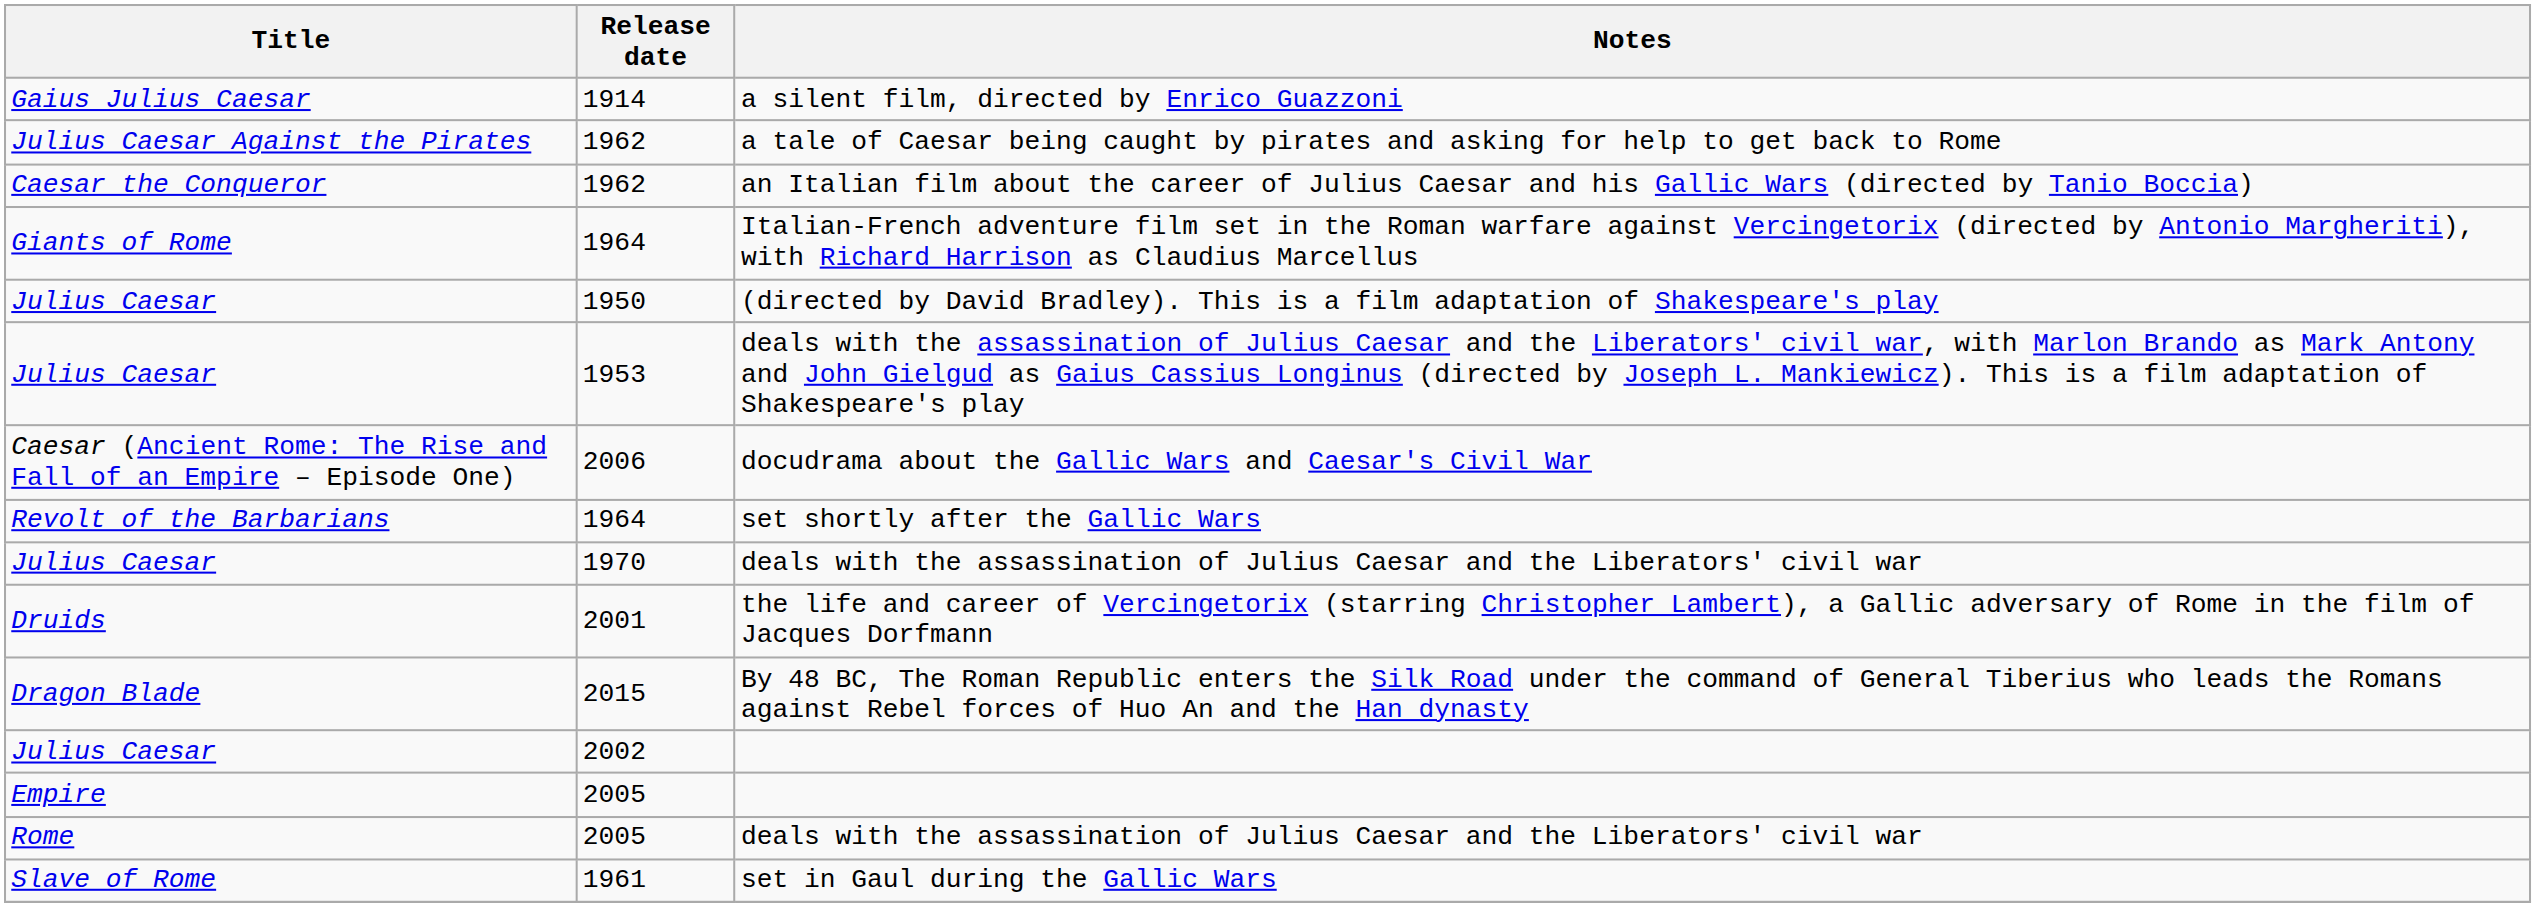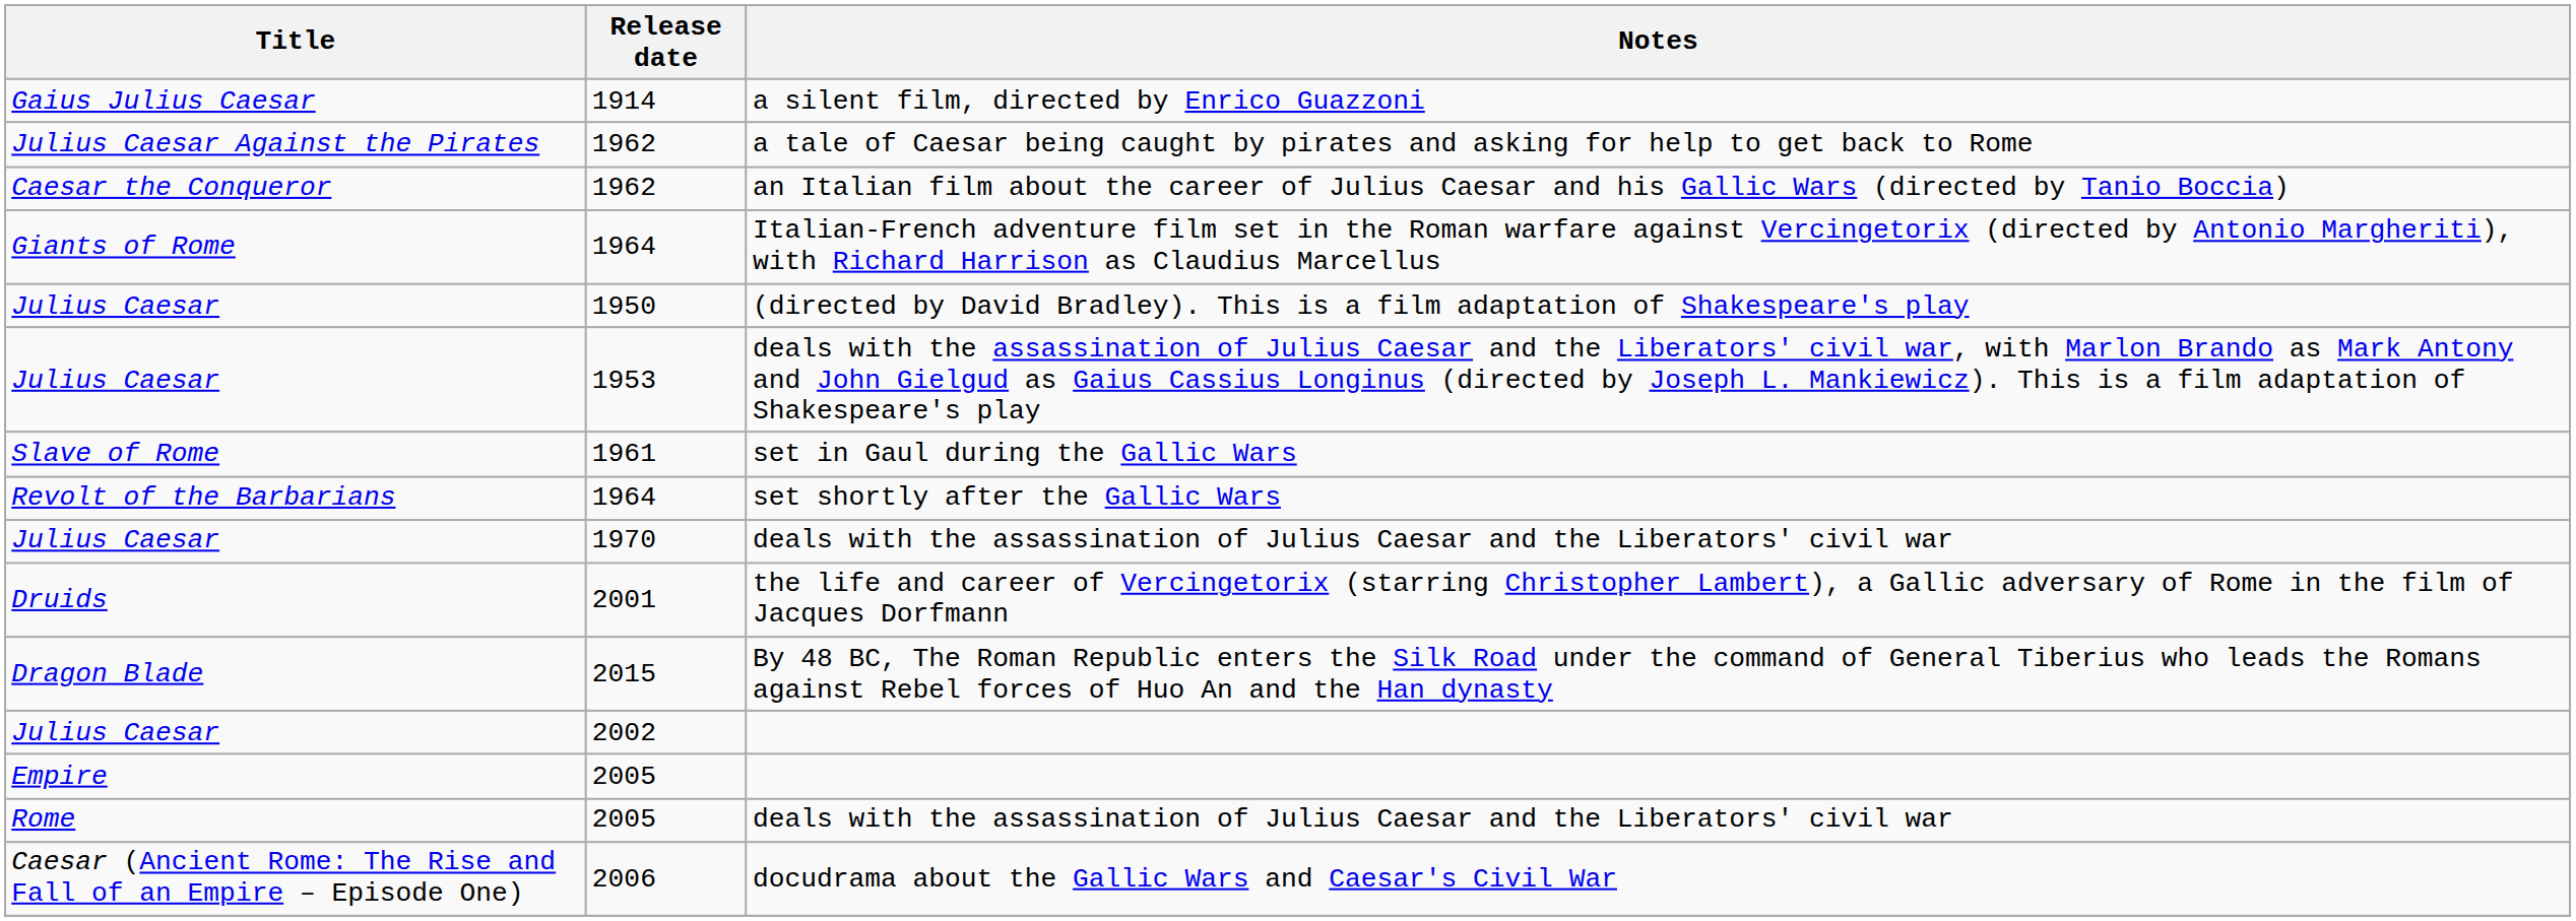 <table class="wikitable sortable">
 <tr>
 <th scope="col">Title</th>
 <th scope="col">Release date</th>
 <th scope="col" class="unsortable">Notes</th>
 </tr>
 <tr>
 <td><em><a href='#'>Gaius Julius Caesar</a></em></td>
 <td>1914</td>
 <td>a silent film, directed by <a href='#'>Enrico Guazzoni</a></td>
 </tr>
 <tr>
 <td><em><a href='#'>Julius Caesar Against the Pirates</a></em></td>
 <td>1962</td>
 <td>a tale of Caesar being caught by pirates and asking for help to get back to Rome</td>
 </tr>
 <tr>
 <td><em><a href='#'>Caesar the Conqueror</a></em></td>
 <td>1962</td>
 <td>an Italian film about the career of Julius Caesar and his <a href='#'>Gallic Wars</a> (directed by <a href='#'>Tanio Boccia</a>)</td>
 </tr>
 <tr>
 <td><em><a href='#'>Giants of Rome</a></em></td>
 <td>1964</td>
 <td>Italian-French adventure film set in the Roman warfare against <a href='#'>Vercingetorix</a> (directed by <a href='#'>Antonio Margheriti</a>), with <a href='#'>Richard Harrison</a> as Claudius Marcellus</td>
 </tr>
 <tr>
 <td><em><a href='#'>Julius Caesar</a></em></td>
 <td>1950</td>
 <td>(directed by David Bradley). This is a film adaptation of <a href='#'>Shakespeare's play</a></td>
 </tr>
 <tr>
 <td><em><a href='#'>Julius Caesar</a></em></td>
 <td>1953</td>
 <td>deals with the <a href='#'>assassination of Julius Caesar</a> and the <a href='#'>Liberators' civil war</a>, with <a href='#'>Marlon Brando</a> as <a href='#'>Mark Antony</a> and <a href='#'>John Gielgud</a> as <a href='#'>Gaius Cassius Longinus</a> (directed by <a href='#'>Joseph L. Mankiewicz</a>). This is a film adaptation of Shakespeare's play</td>
 </tr>
 <tr>
-<td><em>Caesar</em> (<a href='#'>Ancient Rome: The Rise and Fall of an Empire</a> – Episode One)</td>
-<td>2006</td>
-<td>docudrama about the <a href='#'>Gallic Wars</a> and <a href='#'>Caesar's Civil War</a></td>
+<td><em><a href='#'>Slave of Rome</a></em></td>
+<td>1961</td>
+<td>set in Gaul during the <a href='#'>Gallic Wars</a></td>
 </tr>
 <tr>
 <td><em><a href='#'>Revolt of the Barbarians</a></em></td>
 <td>1964</td>
 <td>set shortly after the <a href='#'>Gallic Wars</a></td>
 </tr>
 <tr>
 <td><em><a href='#'>Julius Caesar</a></em></td>
 <td>1970</td>
 <td>deals with the assassination of Julius Caesar and the Liberators' civil war</td>
 </tr>
 <tr>
 <td><em><a href='#'>Druids</a></em></td>
 <td>2001</td>
 <td>the life and career of <a href='#'>Vercingetorix</a> (starring <a href='#'>Christopher Lambert</a>), a Gallic adversary of Rome in the film of Jacques Dorfmann</td>
 </tr>
 <tr>
 <td><em><a href='#'>Dragon Blade</a></em></td>
 <td>2015</td>
 <td>By 48 BC, The Roman Republic enters the <a href='#'>Silk Road</a> under the command of General Tiberius who leads the Romans against Rebel forces of Huo An and the <a href='#'>Han dynasty</a></td>
 </tr>
 <tr>
 <td><em><a href='#'>Julius Caesar</a></em></td>
 <td>2002</td>
 <td></td>
 </tr>
 <tr>
 <td><em><a href='#'>Empire</a></em></td>
 <td>2005</td>
 <td></td>
 </tr>
 <tr>
 <td><em><a href='#'>Rome</a></em></td>
 <td>2005</td>
 <td>deals with the assassination of Julius Caesar and the Liberators' civil war</td>
 </tr>
 <tr>
-<td><em><a href='#'>Slave of Rome</a></em></td>
-<td>1961</td>
-<td>set in Gaul during the <a href='#'>Gallic Wars</a></td>
+<td><em>Caesar</em> (<a href='#'>Ancient Rome: The Rise and Fall of an Empire</a> – Episode One)</td>
+<td>2006</td>
+<td>docudrama about the <a href='#'>Gallic Wars</a> and <a href='#'>Caesar's Civil War</a></td>
 </tr>
 <tr>
 </tr>
 </table>
